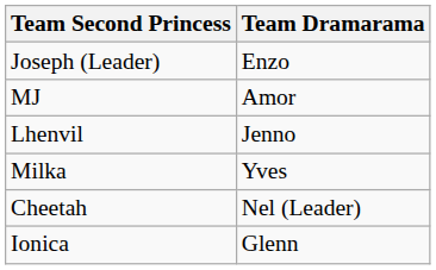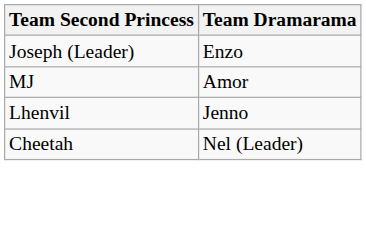 <table class="wikitable">
 <tr>
 <th>Team Second Princess</th>
 <th>Team Dramarama</th>
 </tr>
 <tr>
 <td>Joseph (Leader)</td>
 <td>Enzo</td>
 </tr>
 <tr>
 <td>MJ</td>
 <td>Amor</td>
 </tr>
 <tr>
 <td>Lhenvil</td>
 <td>Jenno</td>
 </tr>
 <tr>
-<td>Milka</td>
-<td>Yves</td>
-</tr>
-<tr>
 <td>Cheetah</td>
 <td>Nel (Leader)</td>
 </tr>
-<tr>
-<td>Ionica</td>
-<td>Glenn</td>
-</tr>
 </table>
